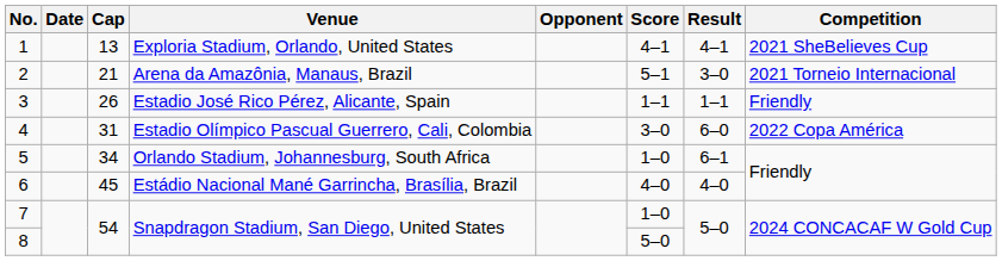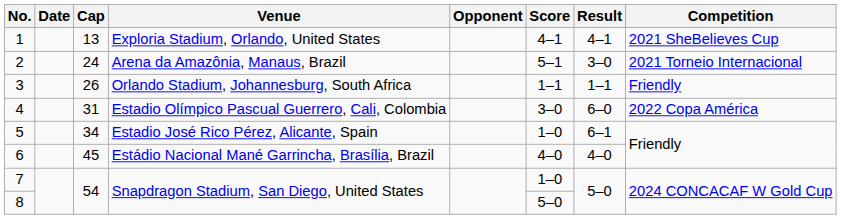 <table class="wikitable sortable">
 <tr>
 <th scope="col">No.</th>
 <th scope="col" data-sort-type="date">Date</th>
 <th scope="col">Cap</th>
 <th scope="col">Venue</th>
 <th scope="col">Opponent</th>
 <th scope="col" class="unsortable">Score</th>
 <th scope="col" class="unsortable">Result</th>
 <th scope="col">Competition</th>
 </tr>
 <tr>
 <td align="center">1</td>
 <td></td>
 <td align="center">13</td>
 <td><a href='#'>Exploria Stadium</a>, <a href='#'>Orlando</a>, United States</td>
 <td></td>
 <td align="center">4–1</td>
 <td align="center">4–1</td>
 <td><a href='#'>2021 SheBelieves Cup</a></td>
 </tr>
 <tr>
 <td align="center">2</td>
 <td></td>
-<td align="center">21</td>
+<td align="center">24</td>
 <td><a href='#'>Arena da Amazônia</a>, <a href='#'>Manaus</a>, Brazil</td>
 <td></td>
 <td align="center">5–1</td>
 <td align="center">3–0</td>
 <td><a href='#'>2021 Torneio Internacional</a></td>
 </tr>
 <tr>
 <td align="center">3</td>
 <td></td>
 <td align="center">26</td>
-<td><a href='#'>Estadio José Rico Pérez</a>, <a href='#'>Alicante</a>, Spain</td>
+<td><a href='#'>Orlando Stadium</a>, <a href='#'>Johannesburg</a>, South Africa</td>
 <td></td>
 <td align="center">1–1</td>
 <td align="center">1–1</td>
 <td><a href='#'>Friendly</a></td>
 </tr>
 <tr>
 <td align="center">4</td>
 <td></td>
 <td align="center">31</td>
 <td><a href='#'>Estadio Olímpico Pascual Guerrero</a>, <a href='#'>Cali</a>, Colombia</td>
 <td></td>
 <td align="center">3–0</td>
 <td align="center">6–0</td>
 <td><a href='#'>2022 Copa América</a></td>
 </tr>
 <tr>
 <td align="center">5</td>
 <td></td>
 <td align="center">34</td>
-<td><a href='#'>Orlando Stadium</a>, <a href='#'>Johannesburg</a>, South Africa</td>
+<td><a href='#'>Estadio José Rico Pérez</a>, <a href='#'>Alicante</a>, Spain</td>
 <td></td>
 <td align="center">1–0</td>
 <td align="center">6–1</td>
 <td rowspan="2">Friendly</td>
 </tr>
 <tr>
 <td align="center">6</td>
 <td></td>
 <td align="center">45</td>
 <td><a href='#'>Estádio Nacional Mané Garrincha</a>, <a href='#'>Brasília</a>, Brazil</td>
 <td></td>
 <td align="center">4–0</td>
 <td align="center">4–0</td>
 </tr>
 <tr>
 <td align="center">7</td>
 <td rowspan="2"></td>
 <td align="center" rowspan="2">54</td>
 <td rowspan="2"><a href='#'>Snapdragon Stadium</a>, <a href='#'>San Diego</a>, United States</td>
 <td rowspan="2"></td>
 <td align="center">1–0</td>
 <td align="center" rowspan="2">5–0</td>
 <td rowspan="2"><a href='#'>2024 CONCACAF W Gold Cup</a></td>
 </tr>
 <tr>
 <td align="center">8</td>
 <td align="center">5–0</td>
 </tr>
 </table>
